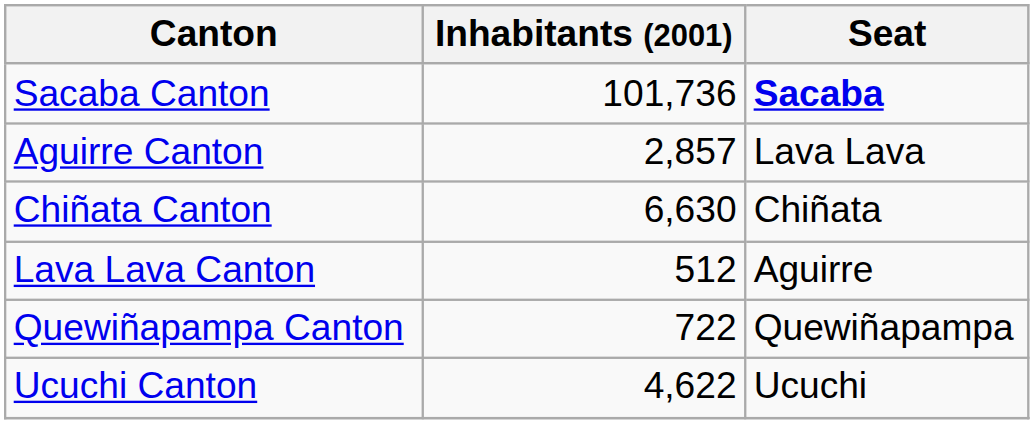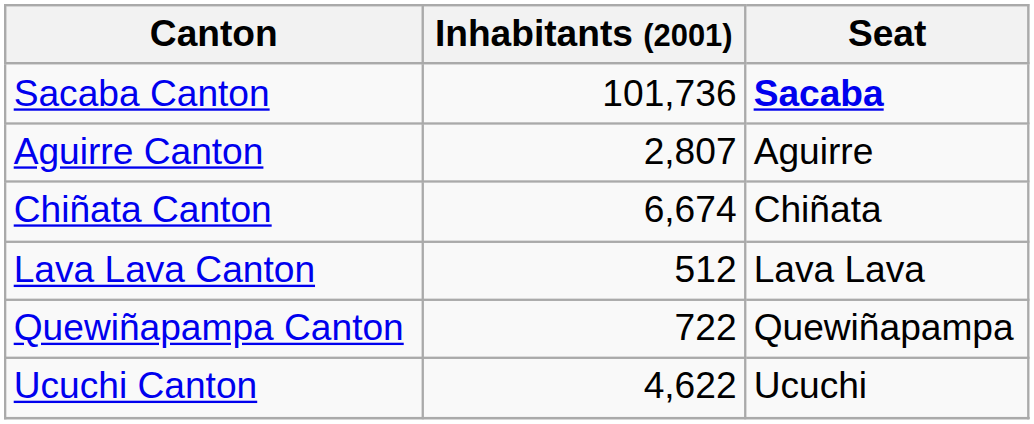 <table class="wikitable" border="1" style="width:35%;" border="1">
 <tr bgcolor=silver>
 <th><strong>Canton</strong></th>
 <th><strong>Inhabitants <small>(2001)</small></strong></th>
 <th><strong>Seat</strong></th>
 </tr>
 <tr>
 <td><a href='#'>Sacaba Canton</a></td>
 <td align="right">101,736</td>
 <td><strong><a href='#'>Sacaba</a></strong></td>
 </tr>
 <tr>
 <td><a href='#'>Aguirre Canton</a></td>
-<td align="right">2,857</td>
-<td>Lava Lava</td>
+<td align="right">2,807</td>
+<td>Aguirre</td>
 </tr>
 <tr>
 <td><a href='#'>Chiñata Canton</a></td>
-<td align="right">6,630</td>
+<td align="right">6,674</td>
 <td>Chiñata</td>
 </tr>
 <tr>
 <td><a href='#'>Lava Lava Canton</a></td>
 <td align="right">512</td>
-<td>Aguirre</td>
+<td>Lava Lava</td>
 </tr>
 <tr>
 <td><a href='#'>Quewiñapampa Canton</a></td>
 <td align="right">722</td>
 <td>Quewiñapampa</td>
 </tr>
 <tr>
 <td><a href='#'>Ucuchi Canton</a></td>
 <td align="right">4,622</td>
 <td>Ucuchi</td>
 </tr>
 <tr>
 </tr>
 </table>
